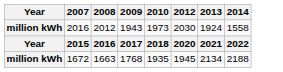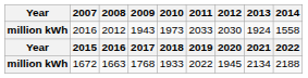 <table class="wikitable">
 <tr>
 <th>Year</th>
 <th>2007</th>
 <th>2008</th>
 <th>2009</th>
 <th>2010</th>
+<th>2011</th>
 <th>2012</th>
 <th>2013</th>
 <th>2014</th>
 </tr>
 <tr>
 <th>million kWh</th>
 <td>2016</td>
 <td>2012</td>
 <td>1943</td>
 <td>1973</td>
+<td>2033</td>
 <td>2030</td>
 <td>1924</td>
 <td>1558</td>
 </tr>
 <tr>
 <th>Year</th>
 <th>2015</th>
 <th>2016</th>
 <th>2017</th>
 <th>2018</th>
+<th>2019</th>
 <th>2020</th>
 <th>2021</th>
 <th>2022</th>
 </tr>
 <tr>
 <th>million kWh</th>
 <td>1672</td>
 <td>1663</td>
 <td>1768</td>
-<td>1935</td>
+<td>1933</td>
+<td>2022</td>
 <td>1945</td>
 <td>2134</td>
 <td>2188</td>
 </tr>
 </table>
